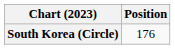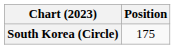 <table class="wikitable plainrowheaders" style="text-align:center">
 <tr>
 <th scope="col">Chart (2023)</th>
 <th scope="col">Position</th>
 </tr>
 <tr>
 <th scope="row">South Korea (Circle)</th>
-<td>176</td>
+<td>175</td>
 </tr>
 </table>
